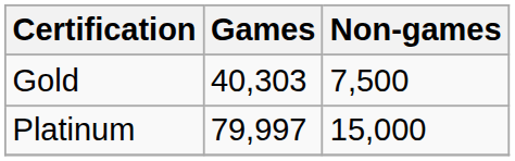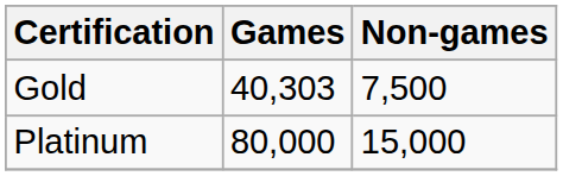 <table class=wikitable>
 <tr>
 <th>Certification</th>
 <th>Games</th>
 <th>Non-games</th>
 </tr>
 <tr>
 <td>Gold</td>
 <td>40,303</td>
 <td>7,500</td>
 </tr>
 <tr>
 <td>Platinum</td>
-<td>79,997</td>
+<td>80,000</td>
 <td>15,000</td>
 </tr>
 <tr>
 </tr>
 </table>
